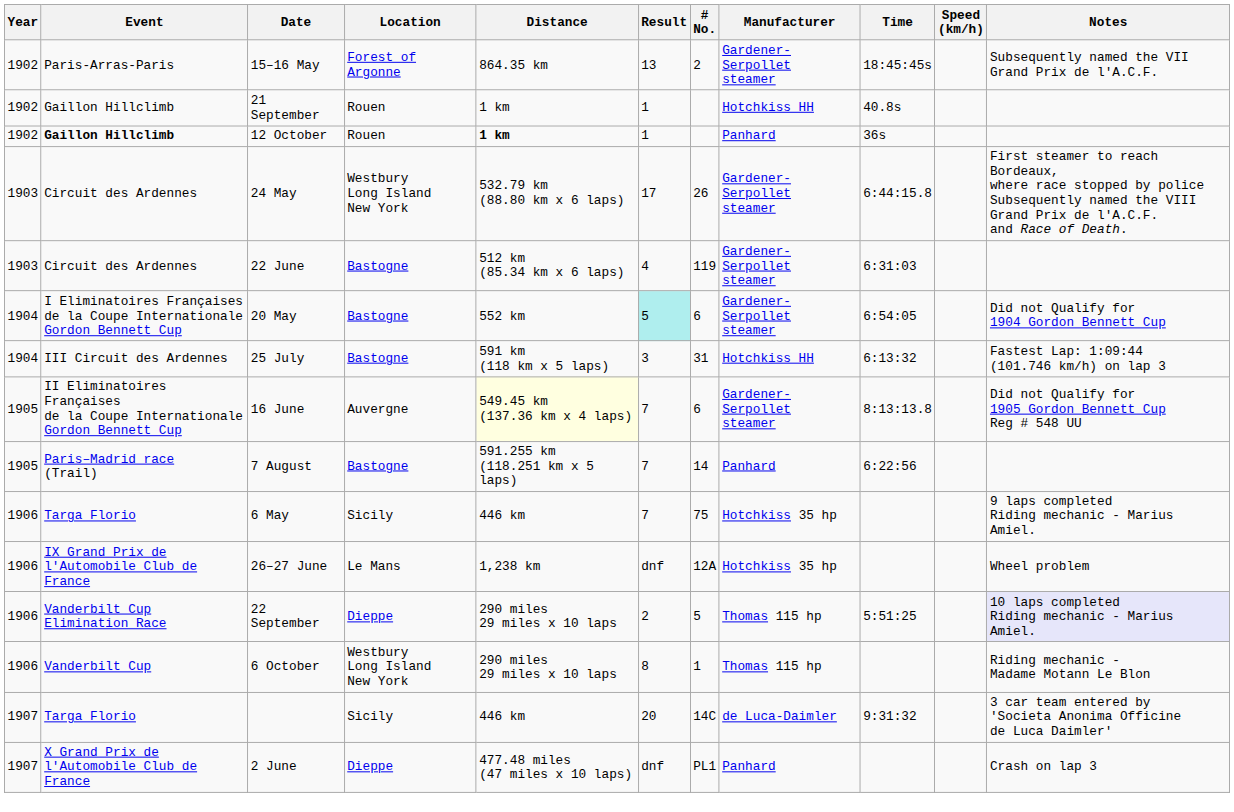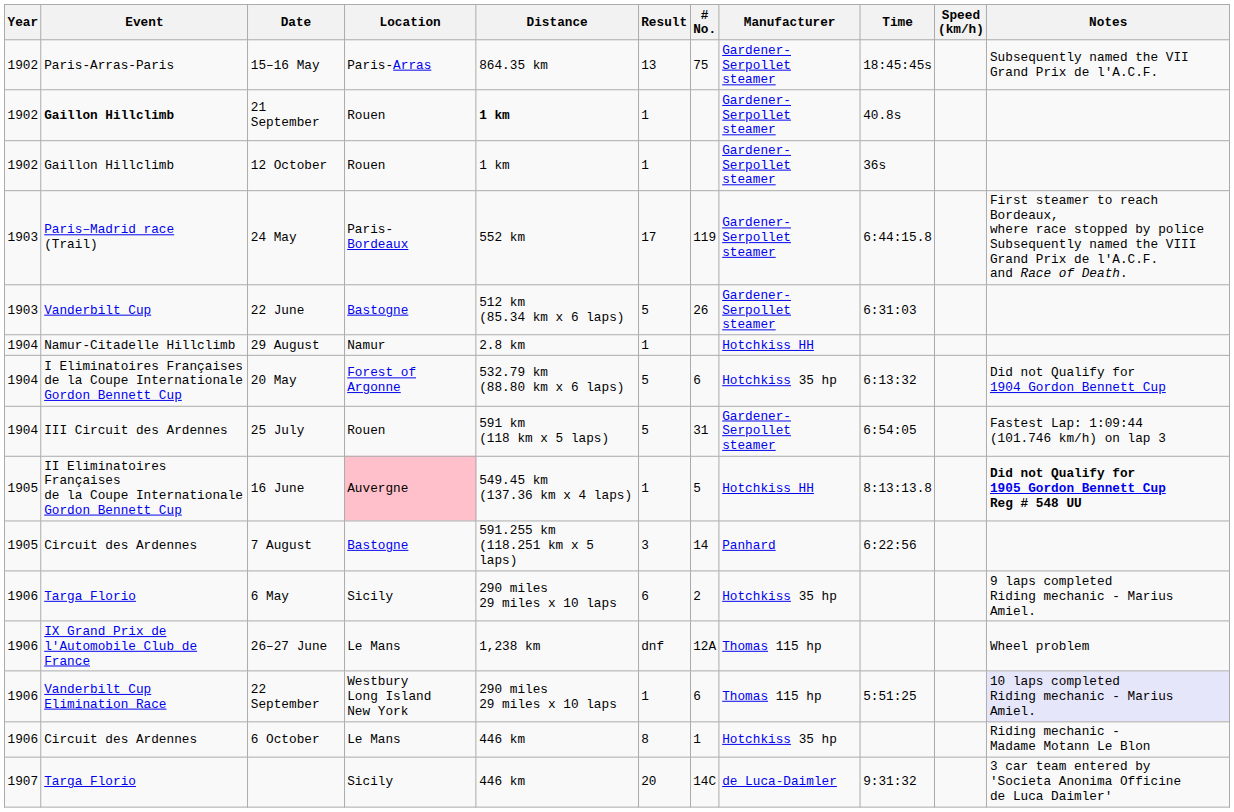 <table class="wikitable">
 <tr>
 <th>Year</th>
 <th>Event</th>
 <th>Date</th>
 <th>Location</th>
 <th>Distance</th>
 <th>Result</th>
 <th>#<br>No.</th>
 <th>Manufacturer</th>
 <th>Time</th>
 <th>Speed<br>(km/h)</th>
 <th>Notes</th>
 </tr>
 <tr>
 <td>1902</td>
 <td>Paris-Arras-Paris</td>
 <td>15–16 May</td>
-<td><a href='#'>Forest of Argonne</a></td>
+<td>Paris-<a href='#'>Arras</a></td>
 <td>864.35 km</td>
 <td>13</td>
-<td>2</td>
+<td>75</td>
 <td><a href='#'>Gardener-Serpollet <br>steamer</a></td>
 <td>18:45:45s</td>
 <td></td>
 <td>Subsequently named the VII <br>Grand Prix de l'A.C.F.</td>
 </tr>
 <tr>
 <td>1902</td>
-<td>Gaillon Hillclimb</td>
+<td><strong>Gaillon Hillclimb</strong></td>
 <td>21 September</td>
 <td>Rouen</td>
-<td>1 km</td>
+<td><strong>1 km</strong></td>
 <td>1</td>
 <td></td>
-<td><a href='#'>Hotchkiss HH</a></td>
+<td><a href='#'>Gardener-Serpollet <br>steamer</a></td>
 <td>40.8s</td>
 <td></td>
 <td></td>
 </tr>
 <tr>
 <td>1902</td>
-<td><strong>Gaillon Hillclimb</strong></td>
+<td>Gaillon Hillclimb</td>
 <td>12 October</td>
 <td>Rouen</td>
-<td><strong>1 km</strong></td>
+<td>1 km</td>
 <td>1</td>
 <td></td>
-<td><a href='#'>Panhard</a></td>
+<td><a href='#'>Gardener-Serpollet <br>steamer</a></td>
 <td>36s</td>
 <td></td>
 <td></td>
 </tr>
 <tr>
 <td>1903</td>
-<td>Circuit des Ardennes</td>
+<td><a href='#'>Paris–Madrid race</a> <br>(Trail)</td>
 <td>24 May</td>
-<td>Westbury <br> Long Island <br> New York</td>
-<td>532.79 km <br>(88.80 km x 6 laps)</td>
+<td>Paris-<br><a href='#'>Bordeaux</a></td>
+<td>552 km</td>
 <td>17</td>
-<td>26</td>
+<td>119</td>
 <td><a href='#'>Gardener-Serpollet<br>steamer</a></td>
 <td>6:44:15.8</td>
 <td></td>
 <td>First steamer to reach Bordeaux,<br>where race stopped by police<br>Subsequently named the VIII <br>Grand Prix de l'A.C.F.<br> and <em>Race of Death</em>.</td>
 </tr>
 <tr>
 <td>1903</td>
-<td>Circuit des Ardennes</td>
+<td><a href='#'>Vanderbilt Cup</a></td>
 <td>22 June</td>
 <td><a href='#'>Bastogne</a></td>
 <td>512 km<br>(85.34 km x 6 laps)</td>
-<td>4</td>
-<td>119</td>
+<td>5</td>
+<td>26</td>
 <td><a href='#'>Gardener-Serpollet<br>steamer</a></td>
 <td>6:31:03</td>
 <td></td>
 <td></td>
 </tr>
 <tr>
 <td>1904</td>
+<td>Namur-Citadelle Hillclimb</td>
+<td>29 August</td>
+<td>Namur</td>
+<td>2.8 km</td>
+<td>1</td>
+<td></td>
+<td><a href='#'>Hotchkiss HH</a></td>
+<td></td>
+<td></td>
+<td></td>
+</tr>
+<tr>
+<td>1904</td>
 <td>I Eliminatoires Françaises<br>de la Coupe Internationale<br><a href='#'>Gordon Bennett Cup</a></td>
 <td>20 May</td>
-<td><a href='#'>Bastogne</a></td>
-<td>552 km</td>
-<td style="background: paleturquoise;">5</td>
+<td><a href='#'>Forest of Argonne</a></td>
+<td>532.79 km <br>(88.80 km x 6 laps)</td>
+<td>5</td>
 <td>6</td>
-<td><a href='#'>Gardener-Serpollet<br>steamer</a></td>
-<td>6:54:05</td>
+<td><a href='#'>Hotchkiss</a> 35 hp</td>
+<td>6:13:32</td>
 <td></td>
 <td>Did not Qualify for <br><a href='#'>1904 Gordon Bennett Cup</a></td>
 </tr>
 <tr>
 <td>1904</td>
 <td>III Circuit des Ardennes</td>
 <td>25 July</td>
-<td><a href='#'>Bastogne</a></td>
+<td>Rouen</td>
 <td>591 km<br>(118 km x 5 laps)</td>
-<td>3</td>
+<td>5</td>
 <td>31</td>
-<td><a href='#'>Hotchkiss HH</a></td>
-<td>6:13:32</td>
+<td><a href='#'>Gardener-Serpollet <br>steamer</a></td>
+<td>6:54:05</td>
 <td></td>
 <td>Fastest Lap: 1:09:44 <br>(101.746 km/h) on lap 3</td>
 </tr>
 <tr>
 <td>1905</td>
 <td>II Eliminatoires Françaises<br>de la Coupe Internationale<br><a href='#'>Gordon Bennett Cup</a></td>
 <td>16 June</td>
-<td>Auvergne</td>
-<td style="background: lightyellow;">549.45 km <br>(137.36 km x 4 laps)</td>
-<td>7</td>
-<td>6</td>
-<td><a href='#'>Gardener-Serpollet<br>steamer</a></td>
+<td style="background: pink;">Auvergne</td>
+<td>549.45 km <br>(137.36 km x 4 laps)</td>
+<td>1</td>
+<td>5</td>
+<td><a href='#'>Hotchkiss HH</a></td>
 <td>8:13:13.8</td>
 <td></td>
-<td>Did not Qualify for <br><a href='#'>1905 Gordon Bennett Cup</a><br>Reg # 548 UU</td>
+<td><strong>Did not Qualify for <br><a href='#'>1905 Gordon Bennett Cup</a><br>Reg # 548 UU</strong></td>
 </tr>
 <tr>
 <td>1905</td>
-<td><a href='#'>Paris–Madrid race</a> <br>(Trail)</td>
+<td>Circuit des Ardennes</td>
 <td>7 August</td>
 <td><a href='#'>Bastogne</a></td>
 <td>591.255 km <br> (118.251 km x 5 laps)</td>
-<td>7</td>
+<td>3</td>
 <td>14</td>
 <td><a href='#'>Panhard</a></td>
 <td>6:22:56</td>
 <td></td>
 <td></td>
 </tr>
 <tr>
 <td>1906</td>
 <td><a href='#'>Targa Florio</a></td>
 <td>6 May</td>
 <td>Sicily</td>
-<td>446 km</td>
-<td>7</td>
-<td>75</td>
+<td>290 miles <br>29 miles x 10 laps</td>
+<td>6</td>
+<td>2</td>
 <td><a href='#'>Hotchkiss</a> 35 hp</td>
 <td></td>
 <td></td>
 <td>9 laps completed<br>Riding mechanic - Marius Amiel.</td>
 </tr>
 <tr>
 <td>1906</td>
 <td><a href='#'>IX Grand Prix de <br>l'Automobile Club de France</a></td>
 <td>26–27 June</td>
 <td>Le Mans</td>
 <td>1,238 km</td>
 <td>dnf</td>
 <td>12A</td>
-<td><a href='#'>Hotchkiss</a> 35 hp</td>
+<td><a href='#'>Thomas</a> 115 hp</td>
 <td></td>
 <td></td>
 <td>Wheel problem</td>
 </tr>
 <tr>
 <td>1906</td>
 <td><a href='#'>Vanderbilt Cup<br>Elimination Race</a></td>
 <td>22 September</td>
-<td><a href='#'>Dieppe</a></td>
+<td>Westbury <br> Long Island <br> New York</td>
 <td>290 miles <br>29 miles x 10 laps</td>
-<td>2</td>
-<td>5</td>
+<td>1</td>
+<td>6</td>
 <td><a href='#'>Thomas</a> 115 hp</td>
 <td>5:51:25</td>
 <td></td>
 <td style="background: lavender;">10 laps completed<br>Riding mechanic - Marius Amiel.</td>
 </tr>
 <tr>
 <td>1906</td>
-<td><a href='#'>Vanderbilt Cup</a></td>
+<td>Circuit des Ardennes</td>
 <td>6 October</td>
-<td>Westbury <br> Long Island <br> New York</td>
-<td>290 miles <br>29 miles x 10 laps</td>
+<td>Le Mans</td>
+<td>446 km</td>
 <td>8</td>
 <td>1</td>
-<td><a href='#'>Thomas</a> 115 hp</td>
+<td><a href='#'>Hotchkiss</a> 35 hp</td>
 <td></td>
 <td></td>
 <td>Riding mechanic - <br>Madame Motann Le Blon</td>
 </tr>
 <tr>
 <td>1907</td>
 <td><a href='#'>Targa Florio</a></td>
 <td></td>
 <td>Sicily</td>
 <td>446 km</td>
 <td>20</td>
 <td>14C</td>
 <td><a href='#'>de Luca-Daimler</a></td>
 <td>9:31:32</td>
 <td></td>
 <td>3 car team entered by <br>'Societa Anonima Officine<br>de Luca Daimler'</td>
 </tr>
-<tr>
-<td>1907</td>
-<td><a href='#'>X Grand Prix de <br>l'Automobile Club de France</a></td>
-<td>2 June</td>
-<td><a href='#'>Dieppe</a></td>
-<td>477.48 miles<br>(47 miles x 10 laps)</td>
-<td>dnf</td>
-<td>PL1</td>
-<td><a href='#'>Panhard</a></td>
-<td></td>
-<td></td>
-<td>Crash on lap 3</td>
-</tr>
 </table>
